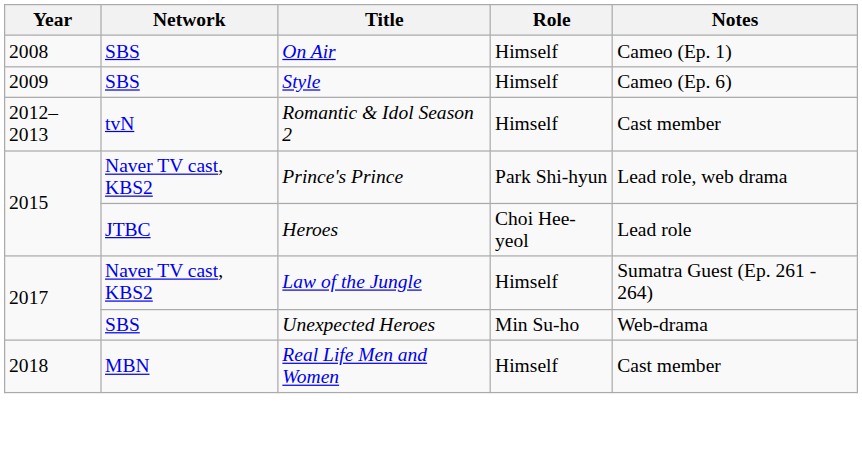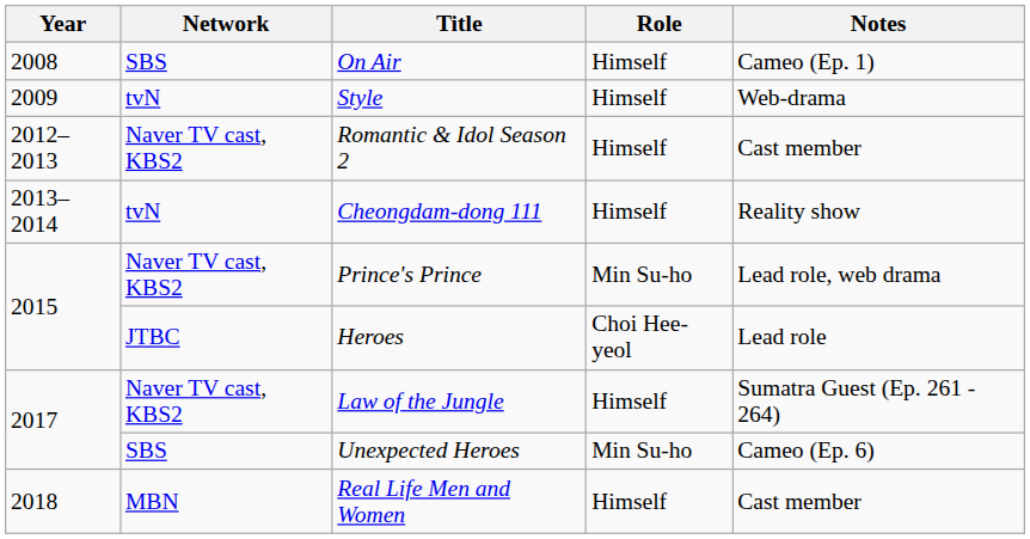 <table class="wikitable" style="width: 700px;">
 <tr>
 <th>Year</th>
 <th>Network</th>
 <th>Title</th>
 <th>Role</th>
 <th>Notes</th>
 </tr>
 <tr>
 <td>2008</td>
 <td><a href='#'>SBS</a></td>
 <td><em><a href='#'>On Air</a></em></td>
 <td>Himself</td>
 <td>Cameo (Ep. 1)</td>
 </tr>
 <tr>
 <td>2009</td>
-<td><a href='#'>SBS</a></td>
+<td><a href='#'>tvN</a></td>
 <td><em><a href='#'>Style</a></em></td>
 <td>Himself</td>
-<td>Cameo (Ep. 6)</td>
+<td>Web-drama</td>
 </tr>
 <tr>
 <td>2012–2013</td>
-<td><a href='#'>tvN</a></td>
+<td><a href='#'> Naver TV cast</a>, <a href='#'>KBS2</a></td>
 <td><em>Romantic & Idol Season 2</em></td>
 <td>Himself</td>
 <td>Cast member</td>
 </tr>
 <tr>
+<td>2013–2014</td>
+<td><a href='#'>tvN</a></td>
+<td><em><a href='#'>Cheongdam-dong 111</a></em></td>
+<td>Himself</td>
+<td>Reality show</td>
+</tr>
+<tr>
 <td rowspan=2>2015</td>
 <td><a href='#'> Naver TV cast</a>, <a href='#'>KBS2</a></td>
 <td><em>Prince's Prince</em></td>
-<td>Park Shi-hyun</td>
+<td>Min Su-ho</td>
 <td>Lead role, web drama</td>
 </tr>
 <tr>
 <td><a href='#'>JTBC</a></td>
 <td><em>Heroes</em></td>
 <td>Choi Hee-yeol</td>
 <td>Lead role</td>
 </tr>
 <tr>
 <td rowspan="2">2017</td>
 <td><a href='#'> Naver TV cast</a>, <a href='#'>KBS2</a></td>
 <td><em><a href='#'>Law of the Jungle</a></em></td>
 <td>Himself</td>
 <td>Sumatra Guest (Ep. 261 - 264)</td>
 </tr>
 <tr>
 <td><a href='#'>SBS</a></td>
 <td><em>Unexpected Heroes</em></td>
 <td>Min Su-ho</td>
-<td>Web-drama</td>
+<td>Cameo (Ep. 6)</td>
 </tr>
 <tr>
 <td>2018</td>
 <td><a href='#'>MBN</a></td>
 <td><em><a href='#'>Real Life Men and Women</a></em></td>
 <td>Himself</td>
 <td>Cast member</td>
 </tr>
 </table>
